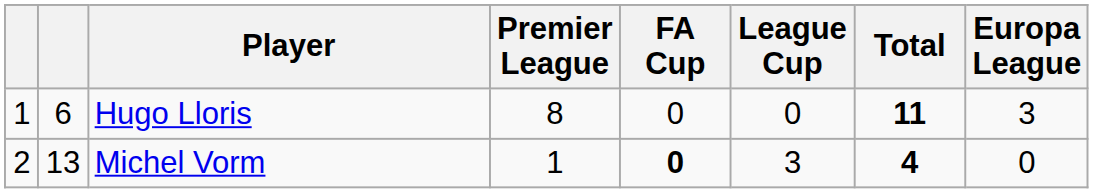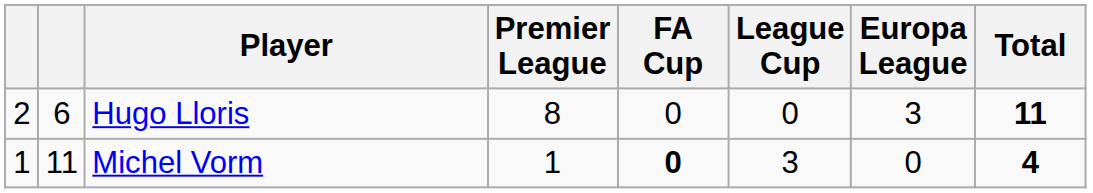 <table class="wikitable sortable" style="text-align: center;">
 <tr>
 <th width=10></th>
 <th width=10></th>
 <th width=200>Player</th>
 <th width=50>Premier League</th>
 <th width=50>FA Cup</th>
 <th width=50>League Cup</th>
+<th width=50>Europa League</th>
 <th width=50>Total</th>
-<th width=50>Europa League</th>
 </tr>
 <tr>
-<td>1</td>
+<td>2</td>
 <td>6</td>
 <td align=left> <a href='#'>Hugo Lloris</a></td>
 <td>8</td>
 <td>0</td>
 <td>0</td>
+<td>3</td>
 <td><strong>11</strong></td>
-<td>3</td>
 </tr>
 <tr>
-<td>2</td>
-<td>13</td>
+<td>1</td>
+<td>11</td>
 <td align=left> <a href='#'>Michel Vorm</a></td>
 <td>1</td>
 <td><strong>0</strong></td>
 <td>3</td>
+<td>0</td>
 <td><strong>4</strong></td>
-<td>0</td>
 </tr>
 </table>
